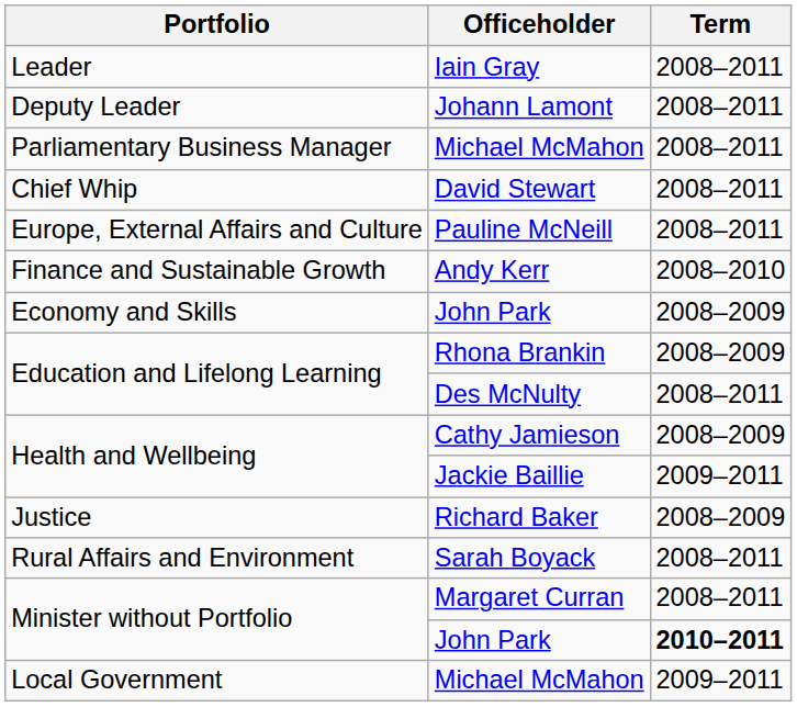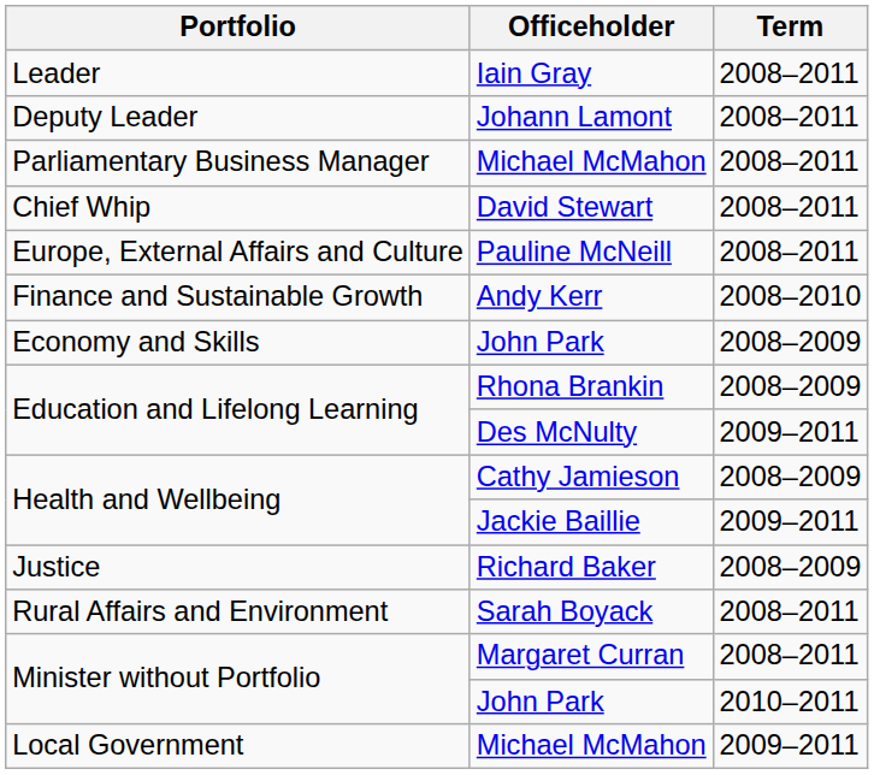 <table class="wikitable">
 <tr>
 <th>Portfolio</th>
 <th>Officeholder</th>
 <th>Term</th>
 </tr>
 <tr>
 <td>Leader</td>
 <td><a href='#'>Iain Gray</a></td>
 <td>2008–2011</td>
 </tr>
 <tr>
 <td>Deputy Leader</td>
 <td><a href='#'>Johann Lamont</a></td>
 <td>2008–2011</td>
 </tr>
 <tr>
 <td>Parliamentary Business Manager</td>
 <td><a href='#'>Michael McMahon</a></td>
 <td>2008–2011</td>
 </tr>
 <tr>
 <td>Chief Whip</td>
 <td><a href='#'>David Stewart</a></td>
 <td>2008–2011</td>
 </tr>
 <tr>
 <td>Europe, External Affairs and Culture</td>
 <td><a href='#'>Pauline McNeill</a></td>
 <td>2008–2011</td>
 </tr>
 <tr>
 <td>Finance and Sustainable Growth</td>
 <td><a href='#'>Andy Kerr</a></td>
 <td>2008–2010</td>
 </tr>
 <tr>
 <td>Economy and Skills</td>
 <td><a href='#'>John Park</a></td>
 <td>2008–2009</td>
 </tr>
 <tr>
 <td rowspan="2">Education and Lifelong Learning</td>
 <td><a href='#'>Rhona Brankin</a></td>
 <td>2008–2009</td>
 </tr>
 <tr>
 <td><a href='#'>Des McNulty</a></td>
-<td>2008–2011</td>
+<td>2009–2011</td>
 </tr>
 <tr>
 <td rowspan="2">Health and Wellbeing</td>
 <td><a href='#'>Cathy Jamieson</a></td>
 <td>2008–2009</td>
 </tr>
 <tr>
 <td><a href='#'>Jackie Baillie</a></td>
 <td>2009–2011</td>
 </tr>
 <tr>
 <td>Justice</td>
 <td><a href='#'>Richard Baker</a></td>
 <td>2008–2009</td>
 </tr>
 <tr>
 <td>Rural Affairs and Environment</td>
 <td><a href='#'>Sarah Boyack</a></td>
 <td>2008–2011</td>
 </tr>
 <tr>
 <td rowspan="2">Minister without Portfolio</td>
 <td><a href='#'>Margaret Curran</a></td>
 <td>2008–2011</td>
 </tr>
 <tr>
 <td><a href='#'>John Park</a></td>
-<td><strong>2010–2011</strong></td>
+<td>2010–2011</td>
 </tr>
 <tr>
 <td>Local Government</td>
 <td><a href='#'>Michael McMahon</a></td>
 <td>2009–2011</td>
 </tr>
 </table>
